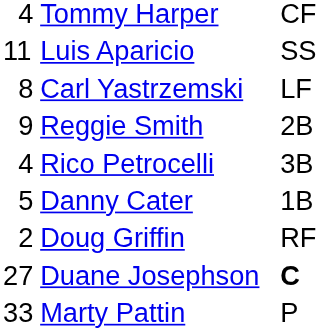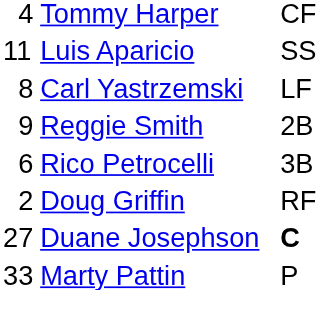 <table>
 <tr>
 <td>  4</td>
 <td><a href='#'>Tommy Harper</a></td>
 <td>CF</td>
 </tr>
 <tr>
 <td>11</td>
 <td><a href='#'>Luis Aparicio</a></td>
 <td>SS</td>
 </tr>
 <tr>
 <td>  8</td>
 <td><a href='#'>Carl Yastrzemski</a>    </td>
 <td>LF</td>
 </tr>
 <tr>
 <td>  9</td>
 <td><a href='#'>Reggie Smith</a></td>
 <td>2B</td>
 </tr>
 <tr>
-<td>  4</td>
+<td>  6</td>
 <td><a href='#'>Rico Petrocelli</a></td>
 <td>3B</td>
-</tr>
-<tr>
-<td>  5</td>
-<td><a href='#'>Danny Cater</a></td>
-<td>1B</td>
 </tr>
 <tr>
 <td>  2</td>
 <td><a href='#'>Doug Griffin</a></td>
 <td>RF</td>
 </tr>
 <tr>
 <td>27</td>
 <td><a href='#'>Duane Josephson</a></td>
 <td><strong>C</strong></td>
 </tr>
 <tr>
 <td>33</td>
 <td><a href='#'>Marty Pattin</a></td>
 <td>P</td>
 </tr>
 </table>
